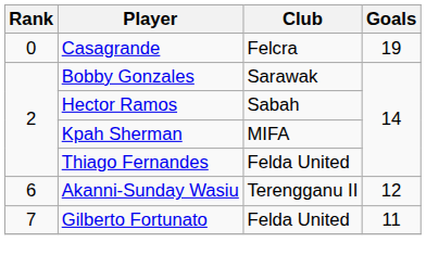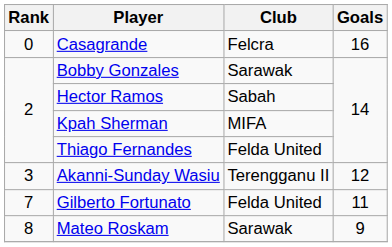 <table class="wikitable" style="text-align:center">
 <tr>
 <th>Rank</th>
 <th>Player</th>
 <th>Club</th>
 <th>Goals</th>
 </tr>
 <tr>
 <td>0</td>
 <td style="text-align:left;"> <a href='#'>Casagrande</a></td>
 <td style="text-align:left;">Felcra</td>
-<td>19</td>
+<td>16</td>
 </tr>
 <tr>
 <td rowspan=4>2</td>
 <td style="text-align:left;"> <a href='#'>Bobby Gonzales</a></td>
 <td style="text-align:left;">Sarawak</td>
 <td rowspan=4>14</td>
 </tr>
 <tr>
 <td style="text-align:left;"> <a href='#'>Hector Ramos</a></td>
 <td style="text-align:left;">Sabah</td>
 </tr>
 <tr>
 <td align=left> <a href='#'>Kpah Sherman</a></td>
 <td style="text-align:left;">MIFA</td>
 </tr>
 <tr>
 <td style="text-align:left;"> <a href='#'>Thiago Fernandes</a></td>
 <td style="text-align:left;">Felda United</td>
 </tr>
 <tr>
-<td>6</td>
+<td>3</td>
 <td style="text-align:left;"> <a href='#'>Akanni-Sunday Wasiu</a></td>
 <td style="text-align:left;">Terengganu II</td>
 <td>12</td>
 </tr>
 <tr>
 <td>7</td>
 <td style="text-align:left;"> <a href='#'>Gilberto Fortunato</a></td>
 <td style="text-align:left;">Felda United</td>
 <td>11</td>
 </tr>
 <tr>
+<td>8</td>
+<td style="text-align:left;"> <a href='#'>Mateo Roskam</a></td>
+<td style="text-align:left;">Sarawak</td>
+<td>9</td>
+</tr>
+<tr>
 </tr>
 </table>
